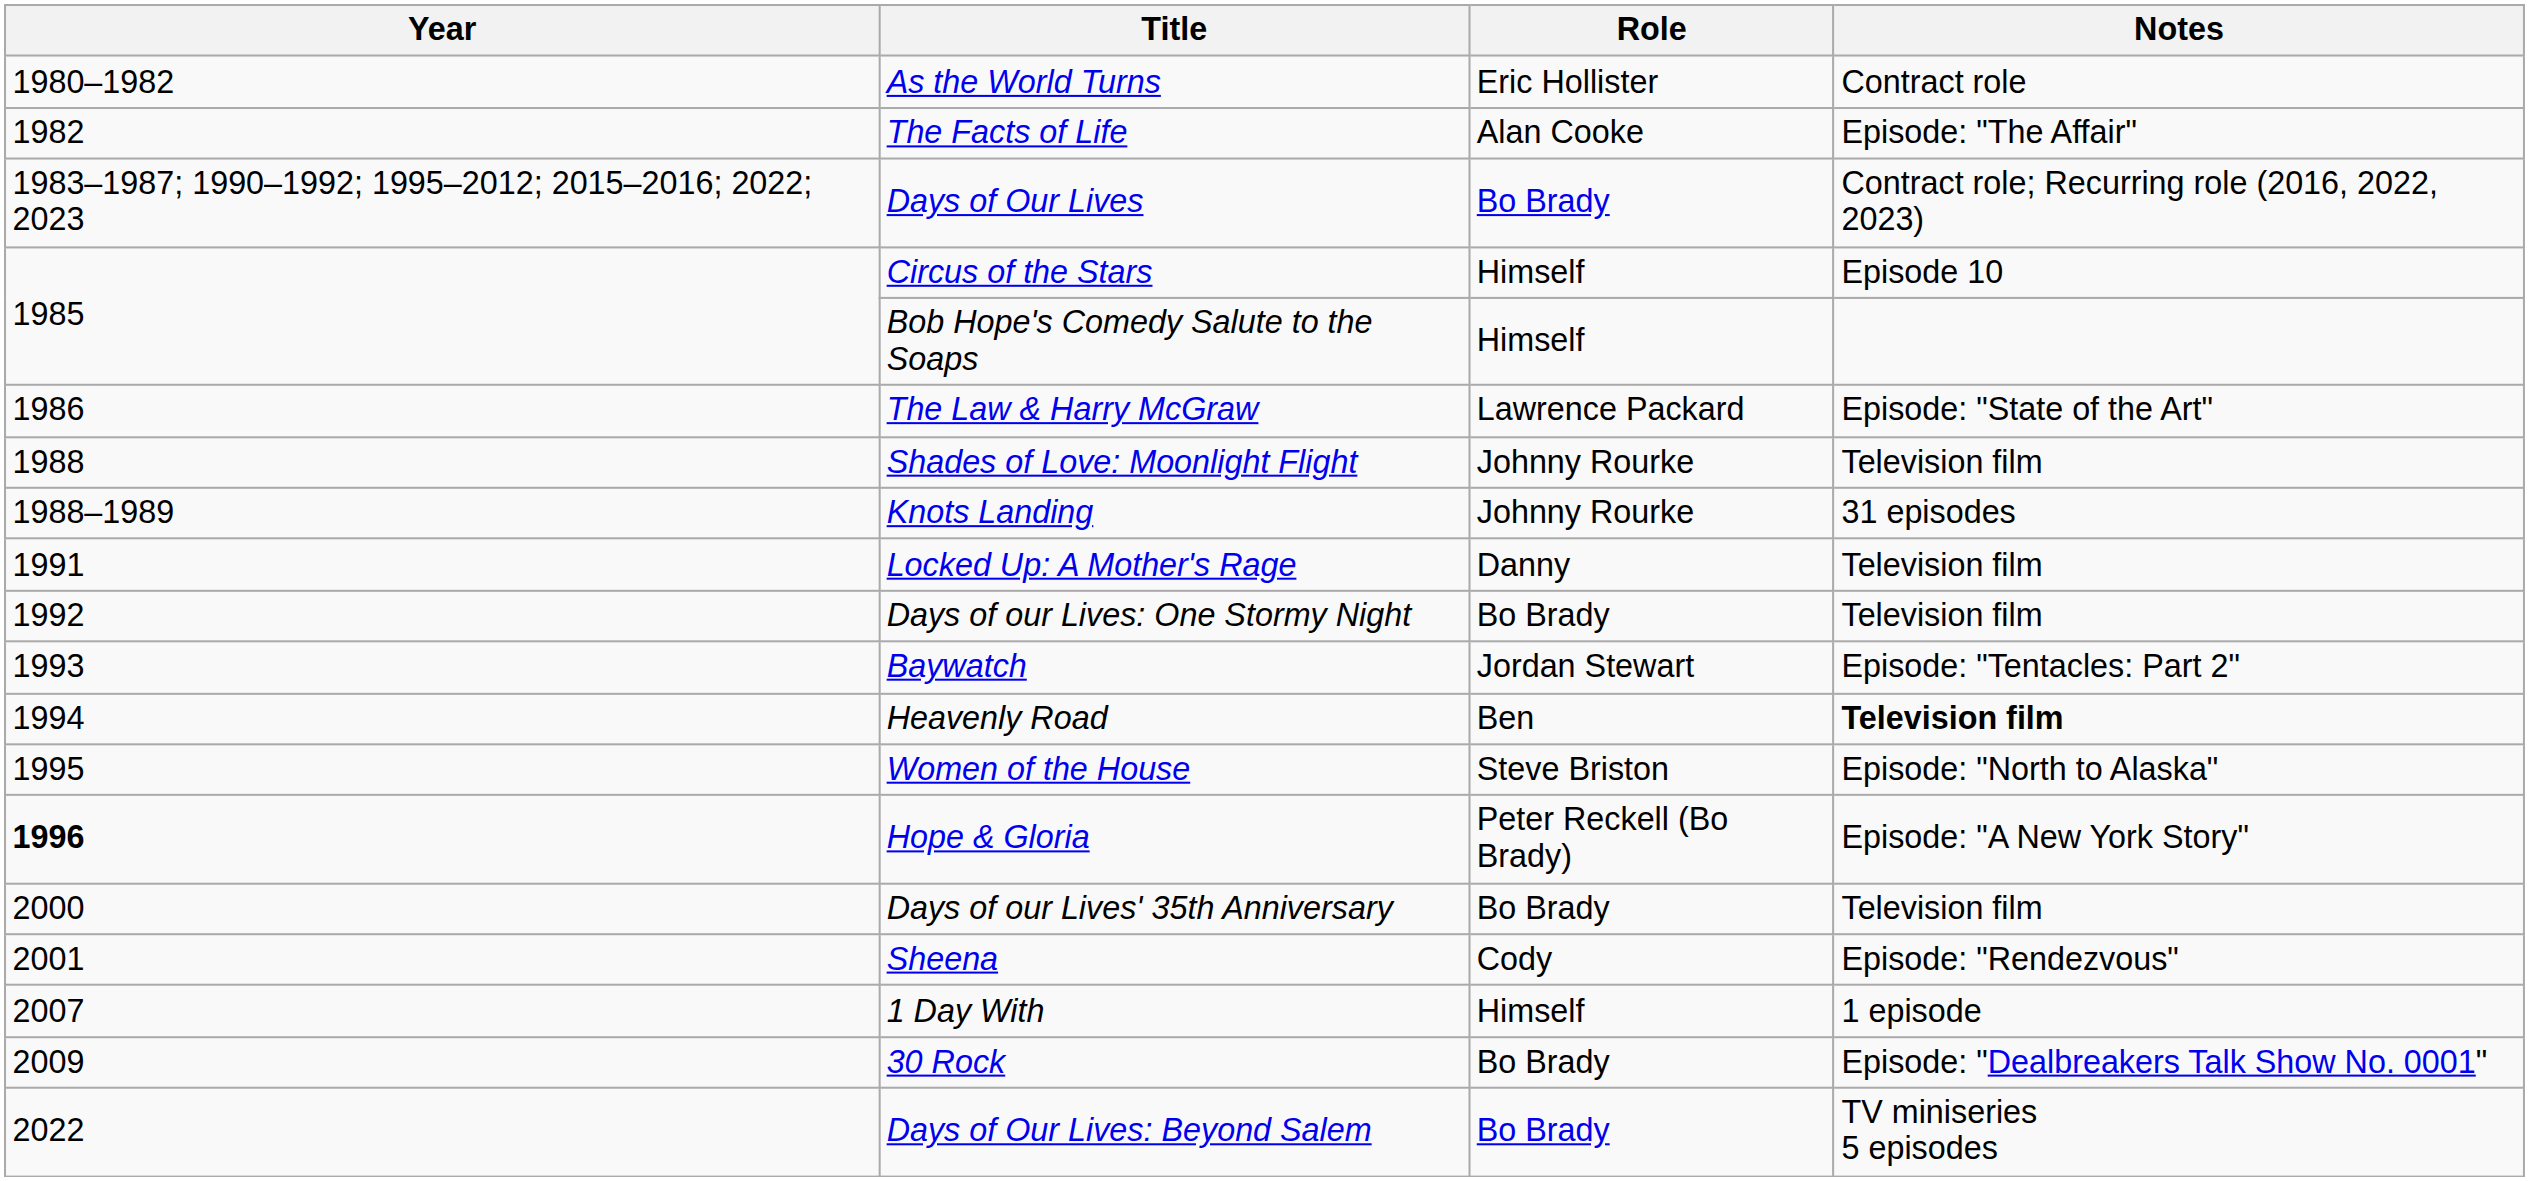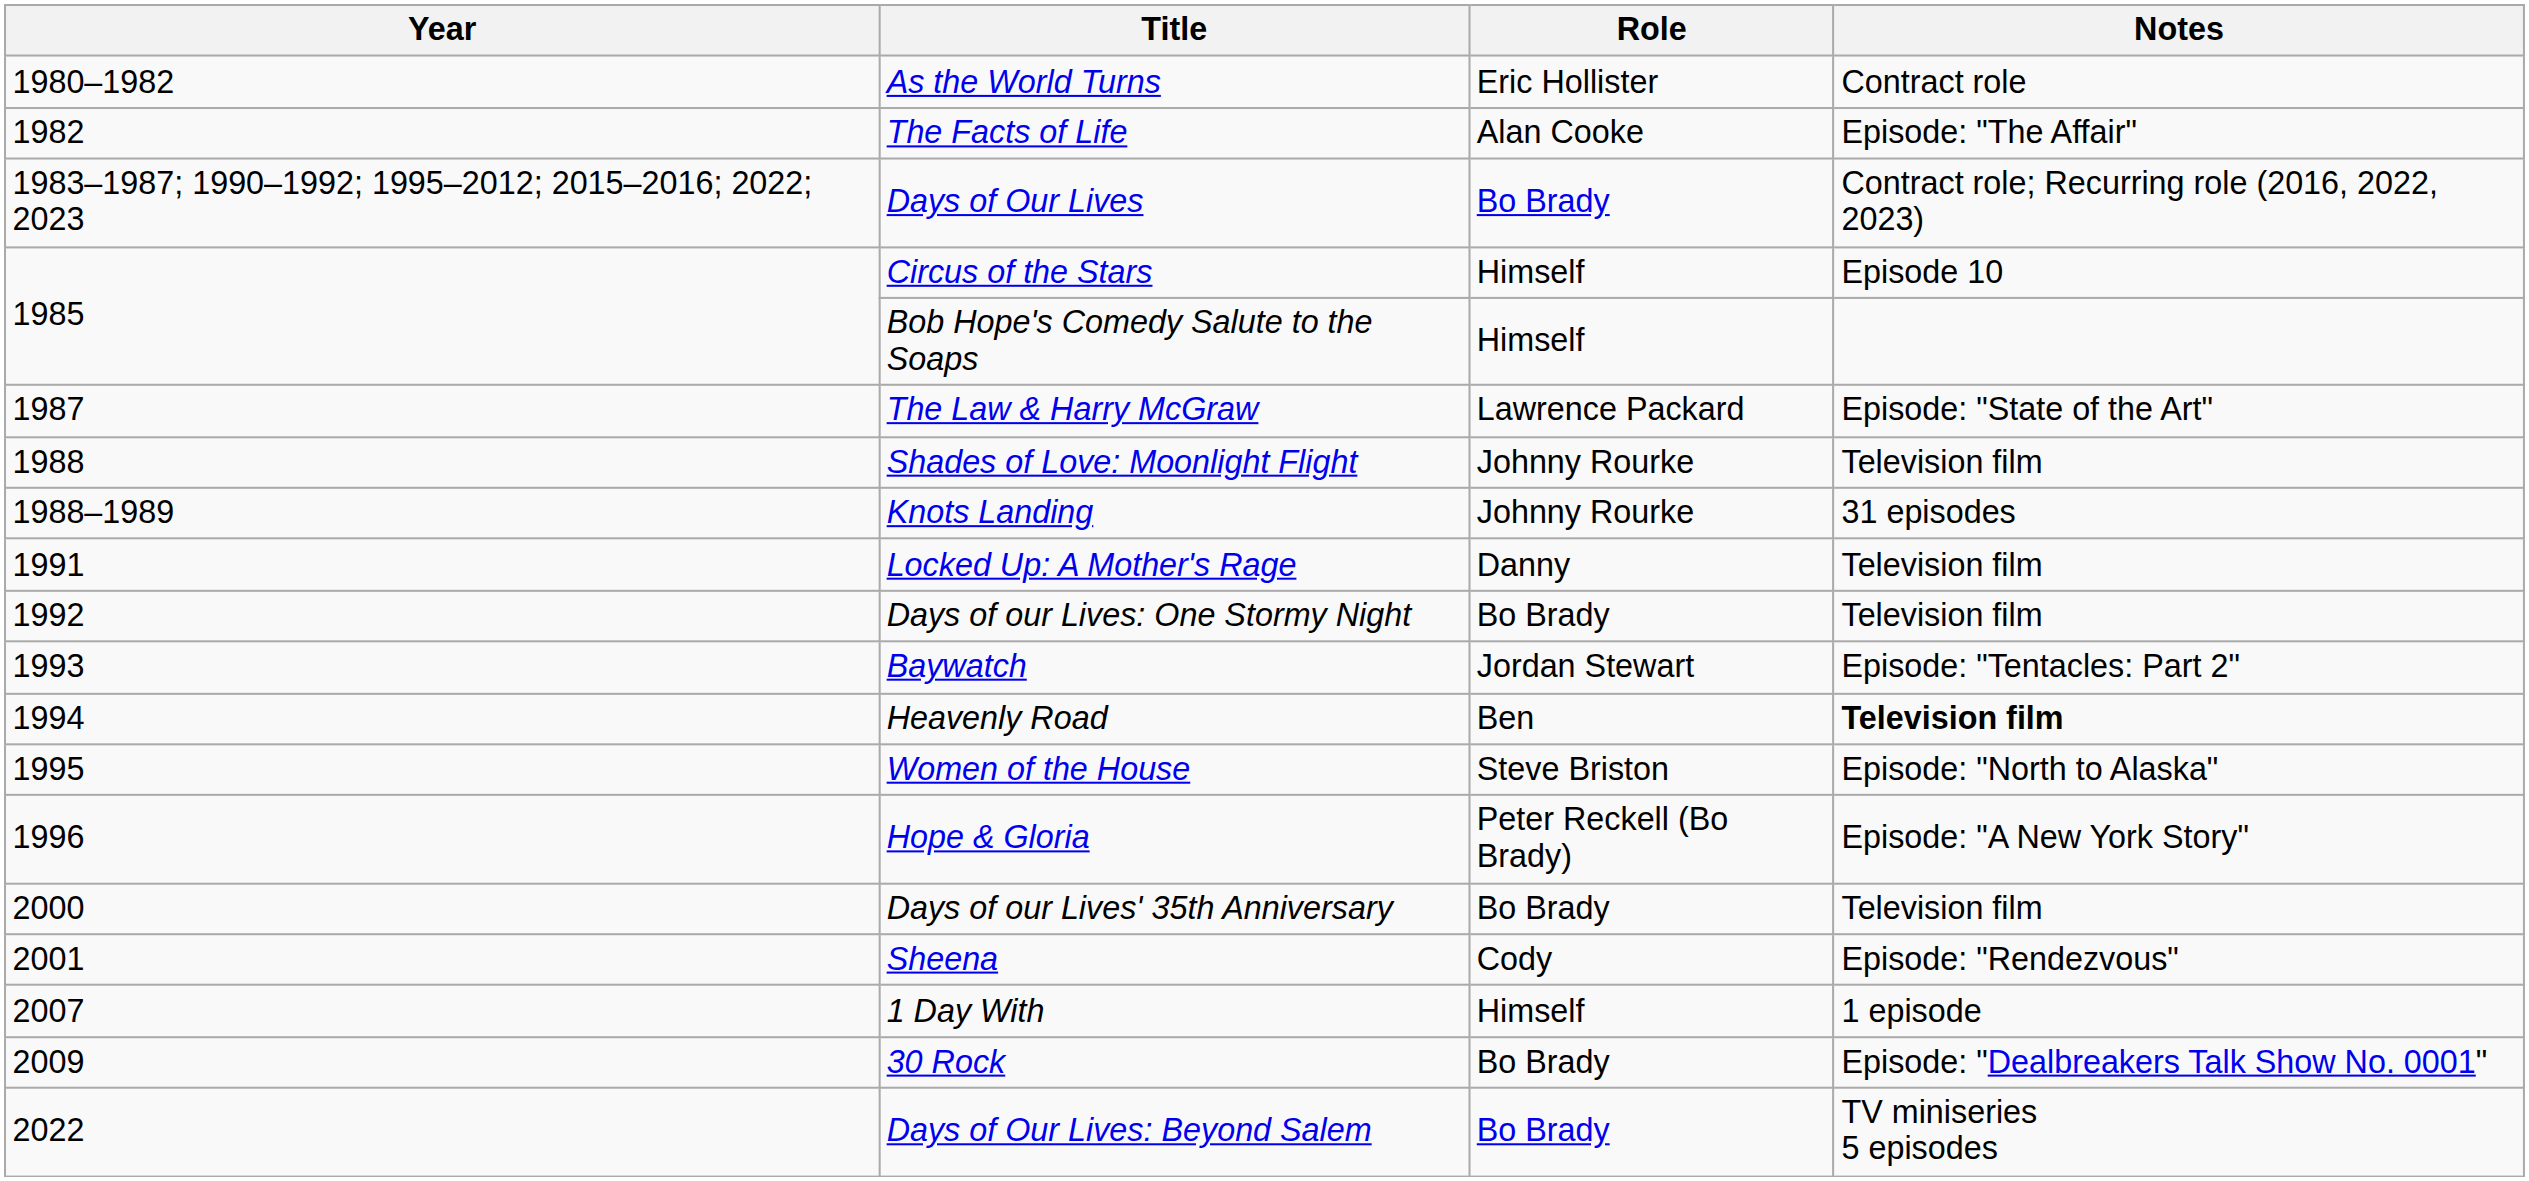 <table class="wikitable">
 <tr>
 <th>Year</th>
 <th>Title</th>
 <th>Role</th>
 <th>Notes</th>
 </tr>
 <tr>
 <td>1980–1982</td>
 <td><em><a href='#'>As the World Turns</a></em></td>
 <td>Eric Hollister</td>
 <td>Contract role</td>
 </tr>
 <tr>
 <td>1982</td>
 <td><em><a href='#'>The Facts of Life</a></em></td>
 <td>Alan Cooke</td>
 <td>Episode: "The Affair"</td>
 </tr>
 <tr>
 <td>1983–1987; 1990–1992; 1995–2012; 2015–2016; 2022; 2023</td>
 <td><em><a href='#'>Days of Our Lives</a></em></td>
 <td><a href='#'>Bo Brady</a></td>
 <td>Contract role; Recurring role (2016, 2022, 2023)</td>
 </tr>
 <tr>
 <td rowspan="2">1985</td>
 <td><em><a href='#'>Circus of the Stars</a></em></td>
 <td>Himself</td>
 <td>Episode 10</td>
 </tr>
 <tr>
 <td><em>Bob Hope's Comedy Salute to the Soaps</em></td>
 <td>Himself</td>
 <td></td>
 </tr>
 <tr>
-<td>1986</td>
+<td>1987</td>
 <td><em><a href='#'>The Law & Harry McGraw</a></em></td>
 <td>Lawrence Packard</td>
 <td>Episode: "State of the Art"</td>
 </tr>
 <tr>
 <td>1988</td>
 <td><em><a href='#'>Shades of Love: Moonlight Flight</a></em></td>
 <td>Johnny Rourke</td>
 <td>Television film</td>
 </tr>
 <tr>
 <td>1988–1989</td>
 <td><em><a href='#'>Knots Landing</a></em></td>
 <td>Johnny Rourke</td>
 <td>31 episodes</td>
 </tr>
 <tr>
 <td>1991</td>
 <td><em><a href='#'>Locked Up: A Mother's Rage</a></em></td>
 <td>Danny</td>
 <td>Television film</td>
 </tr>
 <tr>
 <td>1992</td>
 <td><em>Days of our Lives: One Stormy Night</em></td>
 <td>Bo Brady</td>
 <td>Television film</td>
 </tr>
 <tr>
 <td>1993</td>
 <td><em><a href='#'>Baywatch</a></em></td>
 <td>Jordan Stewart</td>
 <td>Episode: "Tentacles: Part 2"</td>
 </tr>
 <tr>
 <td>1994</td>
 <td><em>Heavenly Road</em></td>
 <td>Ben</td>
 <td><strong>Television film</strong></td>
 </tr>
 <tr>
 <td>1995</td>
 <td><em><a href='#'>Women of the House</a></em></td>
 <td>Steve Briston</td>
 <td>Episode: "North to Alaska"</td>
 </tr>
 <tr>
-<td><strong>1996</strong></td>
+<td>1996</td>
 <td><em><a href='#'>Hope & Gloria</a></em></td>
 <td>Peter Reckell (Bo Brady)</td>
 <td>Episode: "A New York Story"</td>
 </tr>
 <tr>
 <td>2000</td>
 <td><em>Days of our Lives' 35th Anniversary</em></td>
 <td>Bo Brady</td>
 <td>Television film</td>
 </tr>
 <tr>
 <td>2001</td>
 <td><em><a href='#'>Sheena</a></em></td>
 <td>Cody</td>
 <td>Episode: "Rendezvous"</td>
 </tr>
 <tr>
 <td>2007</td>
 <td><em>1 Day With</em></td>
 <td>Himself</td>
 <td>1 episode</td>
 </tr>
 <tr>
 <td>2009</td>
 <td><em><a href='#'>30 Rock</a></em></td>
 <td>Bo Brady</td>
 <td>Episode: "<a href='#'>Dealbreakers Talk Show No. 0001</a>"</td>
 </tr>
 <tr>
 <td>2022</td>
 <td><em><a href='#'>Days of Our Lives: Beyond Salem</a></em></td>
 <td><a href='#'>Bo Brady</a></td>
 <td>TV miniseries<br>5 episodes</td>
 </tr>
 </table>
